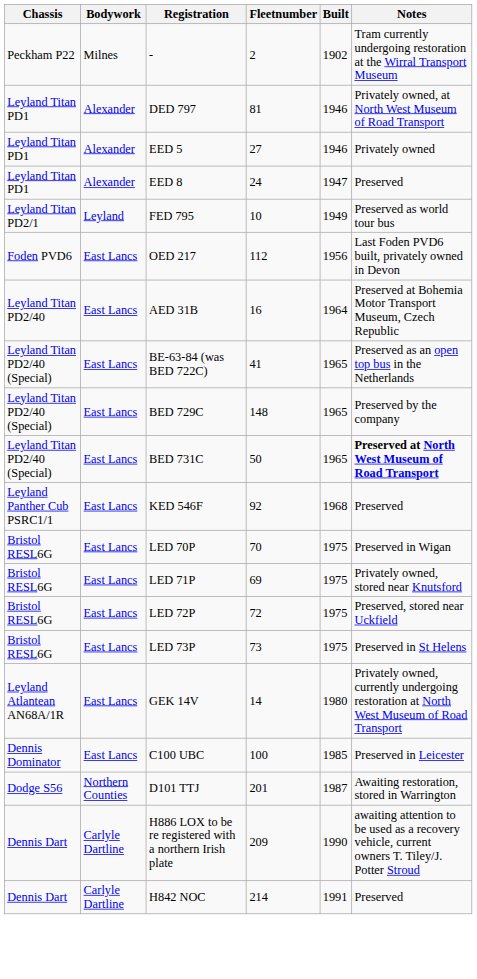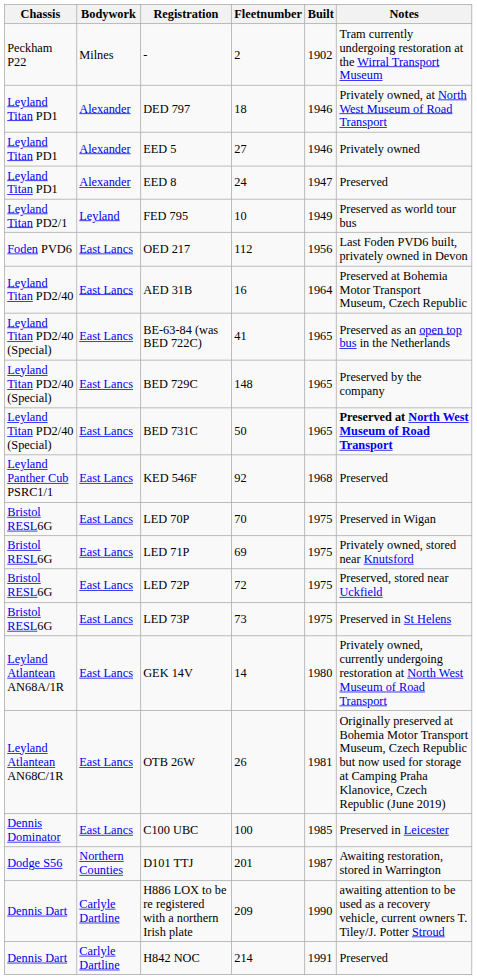 <table class="wikitable">
 <tr>
 <th>Chassis</th>
 <th>Bodywork</th>
 <th>Registration</th>
 <th>Fleetnumber</th>
 <th>Built</th>
 <th>Notes</th>
 </tr>
 <tr>
 <td>Peckham P22</td>
 <td>Milnes</td>
 <td>-</td>
 <td>2</td>
 <td>1902</td>
 <td>Tram currently undergoing restoration at the <a href='#'>Wirral Transport Museum</a></td>
 </tr>
 <tr>
 <td><a href='#'>Leyland Titan</a> PD1</td>
 <td><a href='#'>Alexander</a></td>
 <td>DED 797</td>
-<td>81</td>
+<td>18</td>
 <td>1946</td>
 <td>Privately owned, at <a href='#'>North West Museum of Road Transport</a></td>
 </tr>
 <tr>
 <td><a href='#'>Leyland Titan</a> PD1</td>
 <td><a href='#'>Alexander</a></td>
 <td>EED 5</td>
 <td>27</td>
 <td>1946</td>
 <td>Privately owned</td>
 </tr>
 <tr>
 <td><a href='#'>Leyland Titan</a> PD1</td>
 <td><a href='#'>Alexander</a></td>
 <td>EED 8</td>
 <td>24</td>
 <td>1947</td>
 <td>Preserved</td>
 </tr>
 <tr>
 <td><a href='#'>Leyland Titan</a> PD2/1</td>
 <td><a href='#'>Leyland</a></td>
 <td>FED 795</td>
 <td>10</td>
 <td>1949</td>
 <td>Preserved as world tour bus</td>
 </tr>
 <tr>
 <td><a href='#'>Foden</a> PVD6</td>
 <td><a href='#'>East Lancs</a></td>
 <td>OED 217</td>
 <td>112</td>
 <td>1956</td>
 <td>Last Foden PVD6 built, privately owned in Devon</td>
 </tr>
 <tr>
 <td><a href='#'>Leyland Titan</a> PD2/40</td>
 <td><a href='#'>East Lancs</a></td>
 <td>AED 31B</td>
 <td>16</td>
 <td>1964</td>
 <td>Preserved at Bohemia Motor Transport Museum, Czech Republic</td>
 </tr>
 <tr>
 <td><a href='#'>Leyland Titan</a> PD2/40 (Special)</td>
 <td><a href='#'>East Lancs</a></td>
 <td>BE-63-84 (was BED 722C)</td>
 <td>41</td>
 <td>1965</td>
 <td>Preserved as an <a href='#'>open top bus</a> in the Netherlands</td>
 </tr>
 <tr>
 <td><a href='#'>Leyland Titan</a> PD2/40 (Special)</td>
 <td><a href='#'>East Lancs</a></td>
 <td>BED 729C</td>
 <td>148</td>
 <td>1965</td>
 <td>Preserved by the company</td>
 </tr>
 <tr>
 <td><a href='#'>Leyland Titan</a> PD2/40 (Special)</td>
 <td><a href='#'>East Lancs</a></td>
 <td>BED 731C</td>
 <td>50</td>
 <td>1965</td>
 <td><strong>Preserved at <a href='#'>North West Museum of Road Transport</a></strong></td>
 </tr>
 <tr>
 <td><a href='#'>Leyland Panther Cub</a> PSRC1/1</td>
 <td><a href='#'>East Lancs</a></td>
 <td>KED 546F</td>
 <td>92</td>
 <td>1968</td>
 <td>Preserved</td>
 </tr>
 <tr>
 <td><a href='#'>Bristol RESL</a>6G</td>
 <td><a href='#'>East Lancs</a></td>
 <td>LED 70P</td>
 <td>70</td>
 <td>1975</td>
 <td>Preserved in Wigan</td>
 </tr>
 <tr>
 <td><a href='#'>Bristol RESL</a>6G</td>
 <td><a href='#'>East Lancs</a></td>
 <td>LED 71P</td>
 <td>69</td>
 <td>1975</td>
 <td>Privately owned, stored near <a href='#'>Knutsford</a></td>
 </tr>
 <tr>
 <td><a href='#'>Bristol RESL</a>6G</td>
 <td><a href='#'>East Lancs</a></td>
 <td>LED 72P</td>
 <td>72</td>
 <td>1975</td>
 <td>Preserved, stored near <a href='#'>Uckfield</a></td>
 </tr>
 <tr>
 <td><a href='#'>Bristol RESL</a>6G</td>
 <td><a href='#'>East Lancs</a></td>
 <td>LED 73P</td>
 <td>73</td>
 <td>1975</td>
 <td>Preserved in <a href='#'>St Helens</a></td>
 </tr>
 <tr>
 <td><a href='#'>Leyland Atlantean</a> AN68A/1R</td>
 <td><a href='#'>East Lancs</a></td>
 <td>GEK 14V</td>
 <td>14</td>
 <td>1980</td>
 <td>Privately owned, currently undergoing restoration at <a href='#'>North West Museum of Road Transport</a></td>
 </tr>
 <tr>
+<td><a href='#'>Leyland Atlantean</a> AN68C/1R</td>
+<td><a href='#'>East Lancs</a></td>
+<td>OTB 26W</td>
+<td>26</td>
+<td>1981</td>
+<td>Originally preserved at Bohemia Motor Transport Museum, Czech Republic but now used for storage at Camping Praha Klanovice, Czech Republic (June 2019)</td>
+</tr>
+<tr>
 <td><a href='#'>Dennis Dominator</a></td>
 <td><a href='#'>East Lancs</a></td>
 <td>C100 UBC</td>
 <td>100</td>
 <td>1985</td>
 <td>Preserved in <a href='#'>Leicester</a></td>
 </tr>
 <tr>
 <td><a href='#'>Dodge S56</a></td>
 <td><a href='#'>Northern Counties</a></td>
 <td>D101 TTJ</td>
 <td>201</td>
 <td>1987</td>
 <td>Awaiting restoration, stored in Warrington</td>
 </tr>
 <tr>
 <td><a href='#'>Dennis Dart</a></td>
 <td><a href='#'>Carlyle Dartline</a></td>
 <td>H886 LOX to be re registered with a northern Irish plate</td>
 <td>209</td>
 <td>1990</td>
 <td>awaiting attention to be used as a recovery vehicle, current owners T. Tiley/J. Potter <a href='#'>Stroud</a></td>
 </tr>
 <tr>
 <td><a href='#'>Dennis Dart</a></td>
 <td><a href='#'>Carlyle Dartline</a></td>
 <td>H842 NOC</td>
 <td>214</td>
 <td>1991</td>
 <td>Preserved</td>
 </tr>
 </table>
